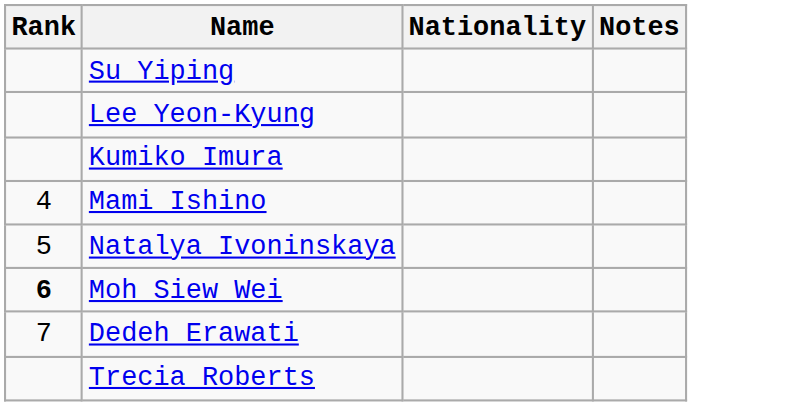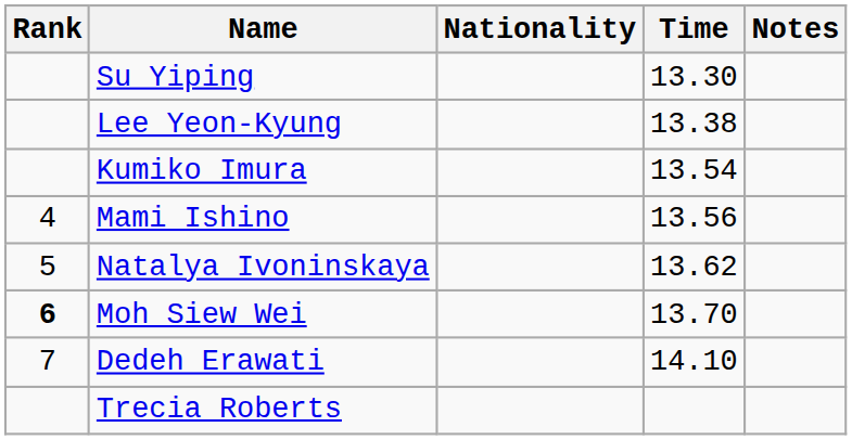 <table class="wikitable sortable" style="text-align:center">
 <tr>
 <th>Rank</th>
 <th>Name</th>
 <th>Nationality</th>
+<th>Time</th>
 <th>Notes</th>
 </tr>
 <tr>
 <td></td>
 <td align=left><a href='#'>Su Yiping</a></td>
 <td align=left></td>
+<td>13.30</td>
 <td></td>
 </tr>
 <tr>
 <td></td>
 <td align=left><a href='#'>Lee Yeon-Kyung</a></td>
 <td align=left></td>
+<td>13.38</td>
 <td></td>
 </tr>
 <tr>
 <td></td>
 <td align=left><a href='#'>Kumiko Imura</a></td>
 <td align=left></td>
+<td>13.54</td>
 <td></td>
 </tr>
 <tr>
 <td>4</td>
 <td align=left><a href='#'>Mami Ishino</a></td>
 <td align=left></td>
+<td>13.56</td>
 <td></td>
 </tr>
 <tr>
 <td>5</td>
 <td align=left><a href='#'>Natalya Ivoninskaya</a></td>
 <td align=left></td>
+<td>13.62</td>
 <td></td>
 </tr>
 <tr>
 <td><strong>6</strong></td>
 <td align=left><a href='#'>Moh Siew Wei</a></td>
 <td align=left></td>
+<td>13.70</td>
 <td></td>
 </tr>
 <tr>
 <td>7</td>
 <td align=left><a href='#'>Dedeh Erawati</a></td>
 <td align=left></td>
+<td>14.10</td>
 <td></td>
 </tr>
 <tr>
 <td></td>
 <td align=left><a href='#'>Trecia Roberts</a></td>
 <td align=left></td>
 <td></td>
+<td></td>
 </tr>
 </table>
